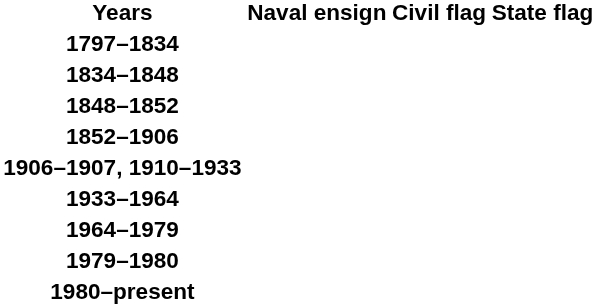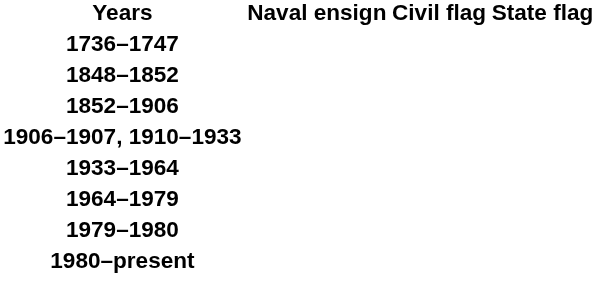 <table>
 <tr>
 <th>Years</th>
 <th>Naval ensign</th>
 <th>Civil flag</th>
 <th>State flag</th>
 </tr>
 <tr>
-<th>1797–1834</th>
-<td></td>
-<td></td>
-<td></td>
-</tr>
-<tr>
-<th>1834–1848</th>
+<th>1736–1747</th>
 <td></td>
 <td></td>
 <td></td>
 </tr>
 <tr>
 <th>1848–1852</th>
 <td></td>
 <td></td>
 <td></td>
 </tr>
 <tr>
 <th>1852–1906</th>
 <td></td>
 <td></td>
 </tr>
 <tr>
 <th>1906–1907, 1910–1933</th>
 <td></td>
 <td></td>
 </tr>
 <tr>
 <th>1933–1964</th>
 <td></td>
 <td></td>
 </tr>
 <tr>
 <th>1964–1979</th>
 <td></td>
 <td></td>
 </tr>
 <tr>
 <th>1979–1980</th>
 <td></td>
 <td></td>
 </tr>
 <tr>
 <th>1980–present</th>
 <td></td>
 <td></td>
 </tr>
 </table>
